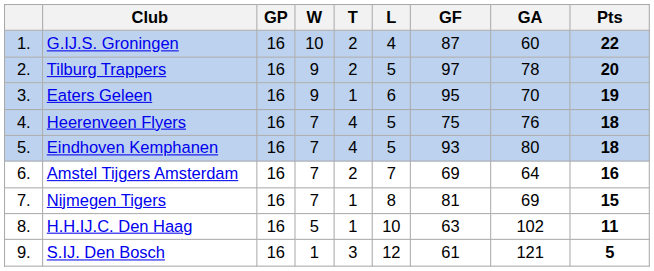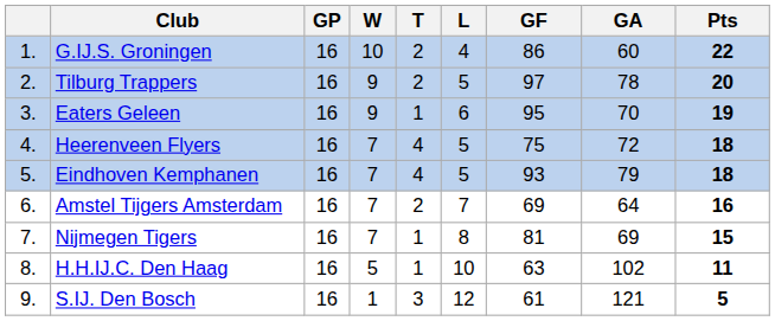 <table class="wikitable">
 <tr>
 <th width="30"></th>
 <th width="200">Club</th>
 <th width="30">GP</th>
 <th width="30">W</th>
 <th width="30">T</th>
 <th width="30">L</th>
 <th width="70">GF</th>
 <th width="70">GA</th>
 <th width="70">Pts</th>
 </tr>
 <tr bgcolor="#BCD2EE" align="center">
 <td>1.</td>
 <td align="left"><a href='#'>G.IJ.S. Groningen</a></td>
 <td>16</td>
 <td>10</td>
 <td>2</td>
 <td>4</td>
-<td>87</td>
+<td>86</td>
 <td>60</td>
 <td><strong>22</strong></td>
 </tr>
 <tr bgcolor="#BCD2EE" align="center">
 <td>2.</td>
 <td align="left"><a href='#'>Tilburg Trappers</a></td>
 <td>16</td>
 <td>9</td>
 <td>2</td>
 <td>5</td>
 <td>97</td>
 <td>78</td>
 <td><strong>20</strong></td>
 </tr>
 <tr bgcolor="#BCD2EE" align="center">
 <td>3.</td>
 <td align="left"><a href='#'>Eaters Geleen</a></td>
 <td>16</td>
 <td>9</td>
 <td>1</td>
 <td>6</td>
 <td>95</td>
 <td>70</td>
 <td><strong>19</strong></td>
 </tr>
 <tr bgcolor="#BCD2EE" align="center">
 <td>4.</td>
 <td align="left"><a href='#'>Heerenveen Flyers</a></td>
 <td>16</td>
 <td>7</td>
 <td>4</td>
 <td>5</td>
 <td>75</td>
-<td>76</td>
+<td>72</td>
 <td><strong>18</strong></td>
 </tr>
 <tr bgcolor="#BCD2EE" align="center">
 <td>5.</td>
 <td align="left"><a href='#'>Eindhoven Kemphanen</a></td>
 <td>16</td>
 <td>7</td>
 <td>4</td>
 <td>5</td>
 <td>93</td>
-<td>80</td>
+<td>79</td>
 <td><strong>18</strong></td>
 </tr>
 <tr bgcolor="#FFFFFF" align="center">
 <td>6.</td>
 <td align="left"><a href='#'>Amstel Tijgers Amsterdam</a></td>
 <td>16</td>
 <td>7</td>
 <td>2</td>
 <td>7</td>
 <td>69</td>
 <td>64</td>
 <td><strong>16</strong></td>
 </tr>
 <tr bgcolor="#FFFFFF" align="center">
 <td>7.</td>
 <td align="left"><a href='#'>Nijmegen Tigers</a></td>
 <td>16</td>
 <td>7</td>
 <td>1</td>
 <td>8</td>
 <td>81</td>
 <td>69</td>
 <td><strong>15</strong></td>
 </tr>
 <tr bgcolor="#FFFFFF" align="center">
 <td>8.</td>
 <td align="left"><a href='#'>H.H.IJ.C. Den Haag</a></td>
 <td>16</td>
 <td>5</td>
 <td>1</td>
 <td>10</td>
 <td>63</td>
 <td>102</td>
 <td><strong>11</strong></td>
 </tr>
 <tr bgcolor="#FFFFFF" align="center">
 <td>9.</td>
 <td align="left"><a href='#'>S.IJ. Den Bosch</a></td>
 <td>16</td>
 <td>1</td>
 <td>3</td>
 <td>12</td>
 <td>61</td>
 <td>121</td>
 <td><strong>5</strong></td>
 </tr>
 </table>
